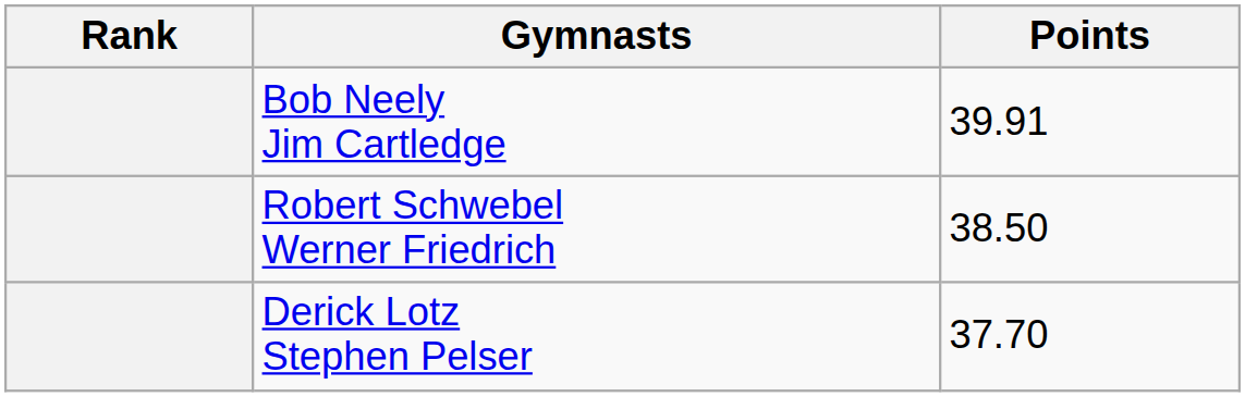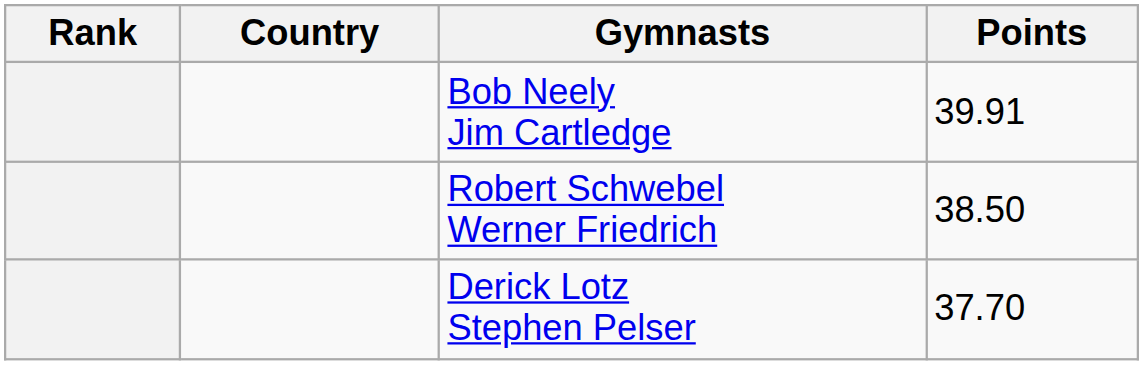 <table class="wikitable" width=500>
 <tr bgcolor="#efefef">
 <th>Rank</th>
+<th>Country</th>
 <th>Gymnasts</th>
 <th>Points</th>
 </tr>
 <tr>
 <th></th>
+<td></td>
 <td><a href='#'>Bob Neely</a> <br> <a href='#'>Jim Cartledge</a></td>
 <td>39.91</td>
 </tr>
 <tr>
 <th></th>
+<td></td>
 <td><a href='#'>Robert Schwebel</a> <br> <a href='#'>Werner Friedrich</a></td>
 <td>38.50</td>
 </tr>
 <tr>
 <th></th>
+<td></td>
 <td><a href='#'>Derick Lotz</a> <br> <a href='#'>Stephen Pelser</a></td>
 <td>37.70</td>
 </tr>
 </table>
